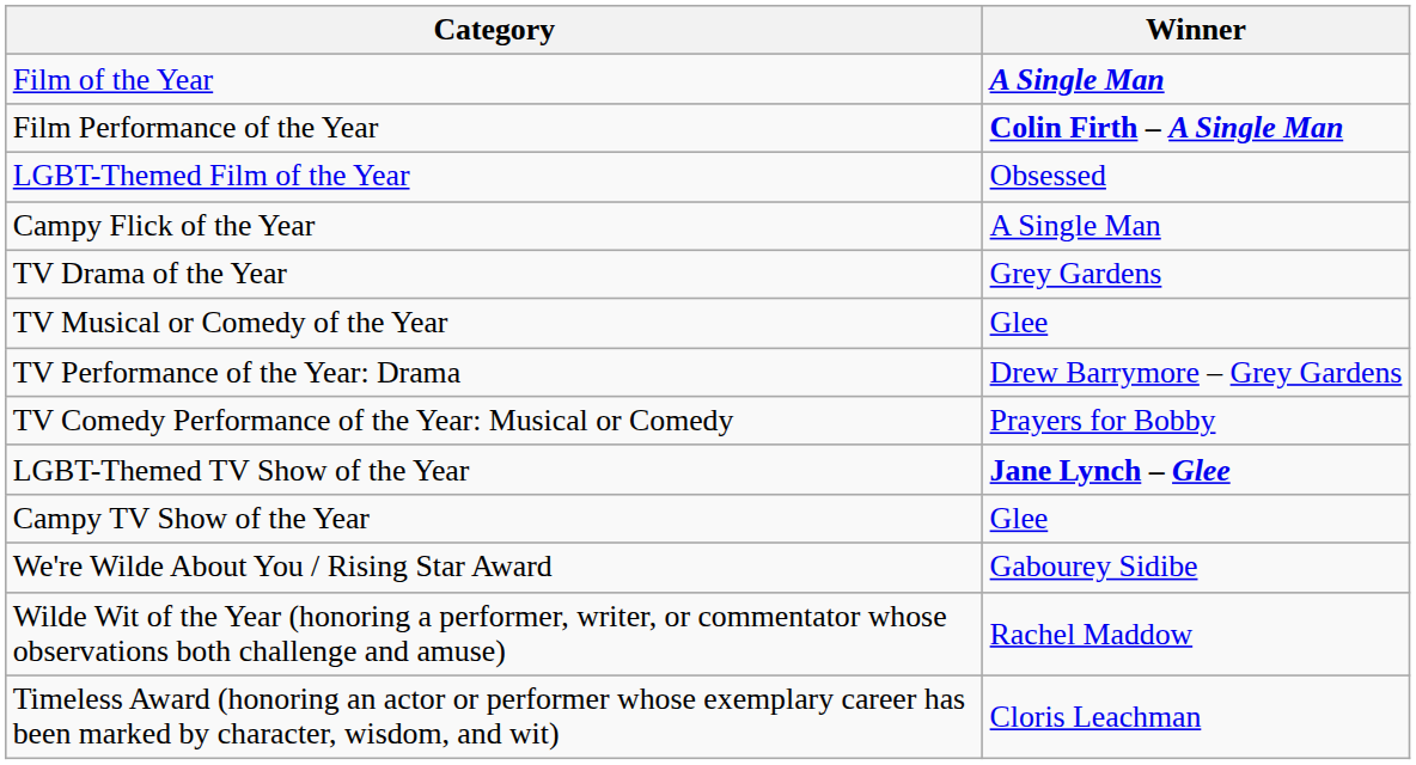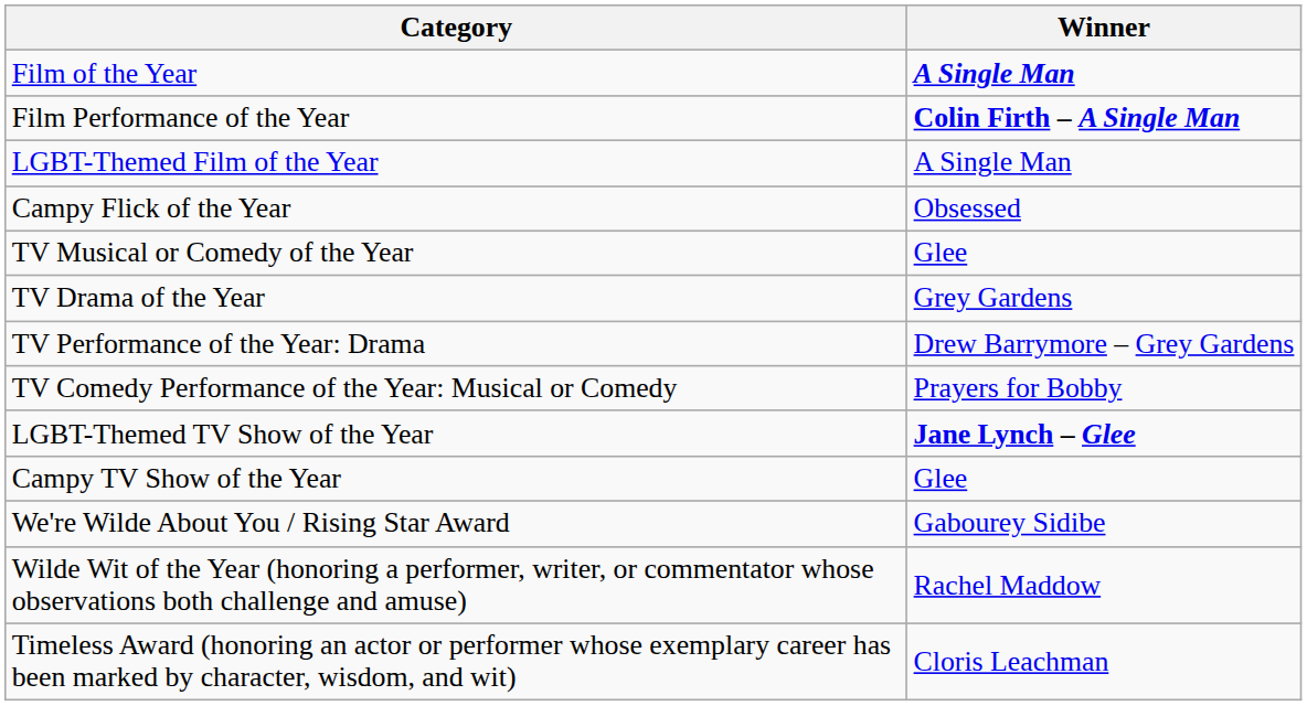 <table class="wikitable">
 <tr>
 <th width="500">Category</th>
 <th>Winner</th>
 </tr>
 <tr>
 <td><a href='#'>Film of the Year</a></td>
 <td><strong><em><a href='#'>A Single Man</a></em></strong></td>
 </tr>
 <tr>
 <td>Film Performance of the Year</td>
 <td><strong><a href='#'>Colin Firth</a> – <em><a href='#'>A Single Man</a><strong><em></td>
 </tr>
 <tr>
 <td><a href='#'>LGBT-Themed Film of the Year</a></td>
+<td></em></strong><a href='#'>A Single Man</a><strong><em></td>
+</tr>
+<tr>
+<td>Campy Flick of the Year</td>
 <td></em></strong><a href='#'>Obsessed</a><strong><em></td>
 </tr>
 <tr>
-<td>Campy Flick of the Year</td>
-<td></em></strong><a href='#'>A Single Man</a><strong><em></td>
+<td>TV Musical or Comedy of the Year</td>
+<td></em></strong><a href='#'>Glee</a><strong><em></td>
 </tr>
 <tr>
 <td>TV Drama of the Year</td>
 <td></em></strong><a href='#'>Grey Gardens</a><strong><em></td>
-</tr>
-<tr>
-<td>TV Musical or Comedy of the Year</td>
-<td></em></strong><a href='#'>Glee</a><strong><em></td>
 </tr>
 <tr>
 <td>TV Performance of the Year: Drama</td>
 <td></strong><a href='#'>Drew Barrymore</a> – </em><a href='#'>Grey Gardens</a></em></strong></td>
 </tr>
 <tr>
 <td>TV Comedy Performance of the Year: Musical or Comedy</td>
 <td></em></strong><a href='#'>Prayers for Bobby</a><strong><em></td>
 </tr>
 <tr>
 <td>LGBT-Themed TV Show of the Year</td>
 <td><strong><a href='#'>Jane Lynch</a> – <em><a href='#'>Glee</a><strong><em></td>
 </tr>
 <tr>
 <td>Campy TV Show of the Year</td>
 <td></em></strong><a href='#'>Glee</a><strong><em></td>
 </tr>
 <tr>
 <td>We're Wilde About You / Rising Star Award</td>
 <td></strong><a href='#'>Gabourey Sidibe</a><strong></td>
 </tr>
 <tr>
 <td>Wilde Wit of the Year (honoring a performer, writer, or commentator whose observations both challenge and amuse)</td>
 <td></strong><a href='#'>Rachel Maddow</a><strong></td>
 </tr>
 <tr>
 <td>Timeless Award (honoring an actor or performer whose exemplary career has been marked by character, wisdom, and wit)</td>
 <td></strong><a href='#'>Cloris Leachman</a><strong></td>
 </tr>
 </table>
